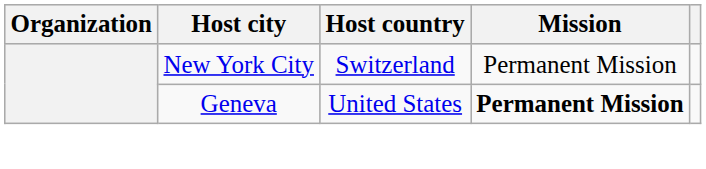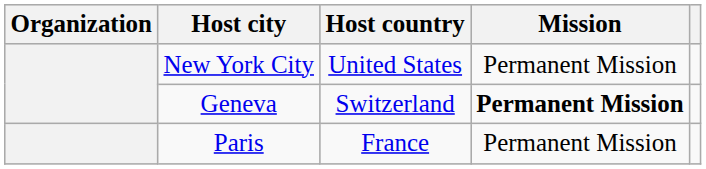 <table class="wikitable plainrowheaders" style="text-align:center;">
 <tr>
 <th scope="col">Organization</th>
 <th scope="col">Host city</th>
 <th scope="col">Host country</th>
 <th scope="col">Mission</th>
 <th scope="col"></th>
 </tr>
 <tr>
 <th scope="row"  rowspan="2"></th>
 <td><a href='#'>New York City</a></td>
-<td><a href='#'>Switzerland</a></td>
+<td><a href='#'>United States</a></td>
 <td>Permanent Mission</td>
 <td></td>
 </tr>
 <tr>
 <td><a href='#'>Geneva</a></td>
-<td><a href='#'>United States</a></td>
+<td><a href='#'>Switzerland</a></td>
 <td><strong>Permanent Mission</strong></td>
 <td></td>
 </tr>
+<tr>
+<th scope="row"></th>
+<td><a href='#'>Paris</a></td>
+<td><a href='#'>France</a></td>
+<td>Permanent Mission</td>
+<td></td>
+</tr>
 </table>
